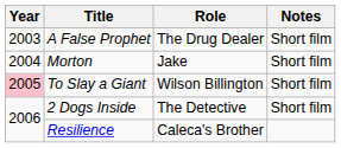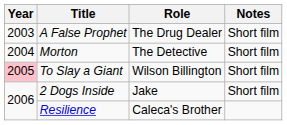 <table class="wikitable sortable">
 <tr>
 <th>Year</th>
 <th>Title</th>
 <th>Role</th>
 <th>Notes</th>
 </tr>
 <tr>
 <td>2003</td>
 <td><em>A False Prophet</em></td>
 <td>The Drug Dealer</td>
 <td>Short film</td>
 </tr>
 <tr>
 <td>2004</td>
 <td><em>Morton</em></td>
-<td>Jake</td>
+<td>The Detective</td>
 <td>Short film</td>
 </tr>
 <tr>
 <td style="background: pink;">2005</td>
 <td><em>To Slay a Giant</em></td>
 <td>Wilson Billington</td>
 <td>Short film</td>
 </tr>
 <tr>
 <td rowspan="2">2006</td>
 <td><em>2 Dogs Inside</em></td>
-<td>The Detective</td>
+<td>Jake</td>
 <td>Short film</td>
 </tr>
 <tr>
 <td><em><a href='#'>Resilience</a></em></td>
 <td>Caleca's Brother</td>
 <td></td>
 </tr>
 </table>
